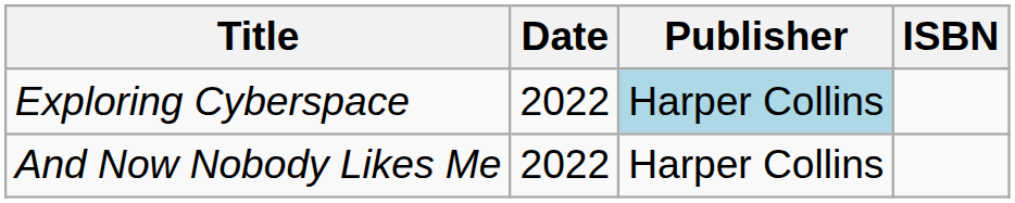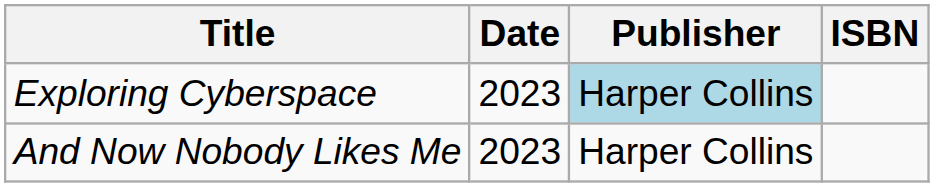 <table class="wikitable">
 <tr>
 <th>Title</th>
 <th>Date</th>
 <th>Publisher</th>
 <th>ISBN</th>
 </tr>
 <tr>
 <td><em>Exploring Cyberspace</em></td>
-<td>2022</td>
+<td>2023</td>
 <td style="background: lightblue;">Harper Collins</td>
 <td></td>
 </tr>
 <tr>
 <td><em>And Now Nobody Likes Me</em></td>
-<td>2022</td>
+<td>2023</td>
 <td>Harper Collins</td>
 <td></td>
 </tr>
 </table>
